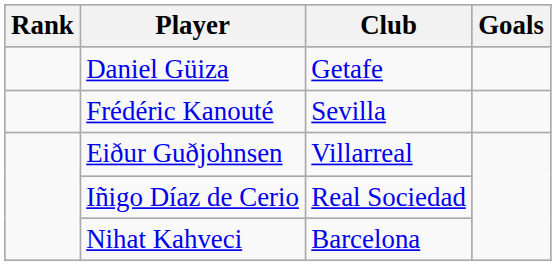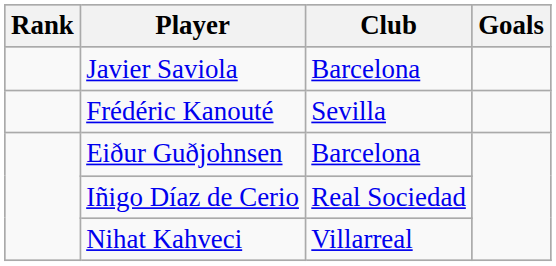 <table class="wikitable sortable" border=" 1px #aaa solid" style="margin: 1em 1em 1em 0; background: #f9f9f9">
 <tr>
 <th>Rank</th>
 <th>Player</th>
 <th>Club</th>
 <th>Goals</th>
 </tr>
 <tr>
 <td></td>
-<td> <a href='#'>Daniel Güiza</a></td>
-<td><a href='#'>Getafe</a></td>
+<td> <a href='#'>Javier Saviola</a></td>
+<td><a href='#'>Barcelona</a></td>
 <td></td>
 </tr>
 <tr>
 <td></td>
 <td> <a href='#'>Frédéric Kanouté</a></td>
 <td><a href='#'>Sevilla</a></td>
 <td></td>
 </tr>
 <tr>
 <td rowspan="3"></td>
 <td> <a href='#'>Eiður Guðjohnsen</a></td>
-<td><a href='#'>Villarreal</a></td>
+<td><a href='#'>Barcelona</a></td>
 <td rowspan="3"></td>
 </tr>
 <tr>
 <td> <a href='#'>Iñigo Díaz de Cerio</a></td>
 <td><a href='#'>Real Sociedad</a></td>
 </tr>
 <tr>
 <td> <a href='#'>Nihat Kahveci</a></td>
-<td><a href='#'>Barcelona</a></td>
+<td><a href='#'>Villarreal</a></td>
 </tr>
 </table>
